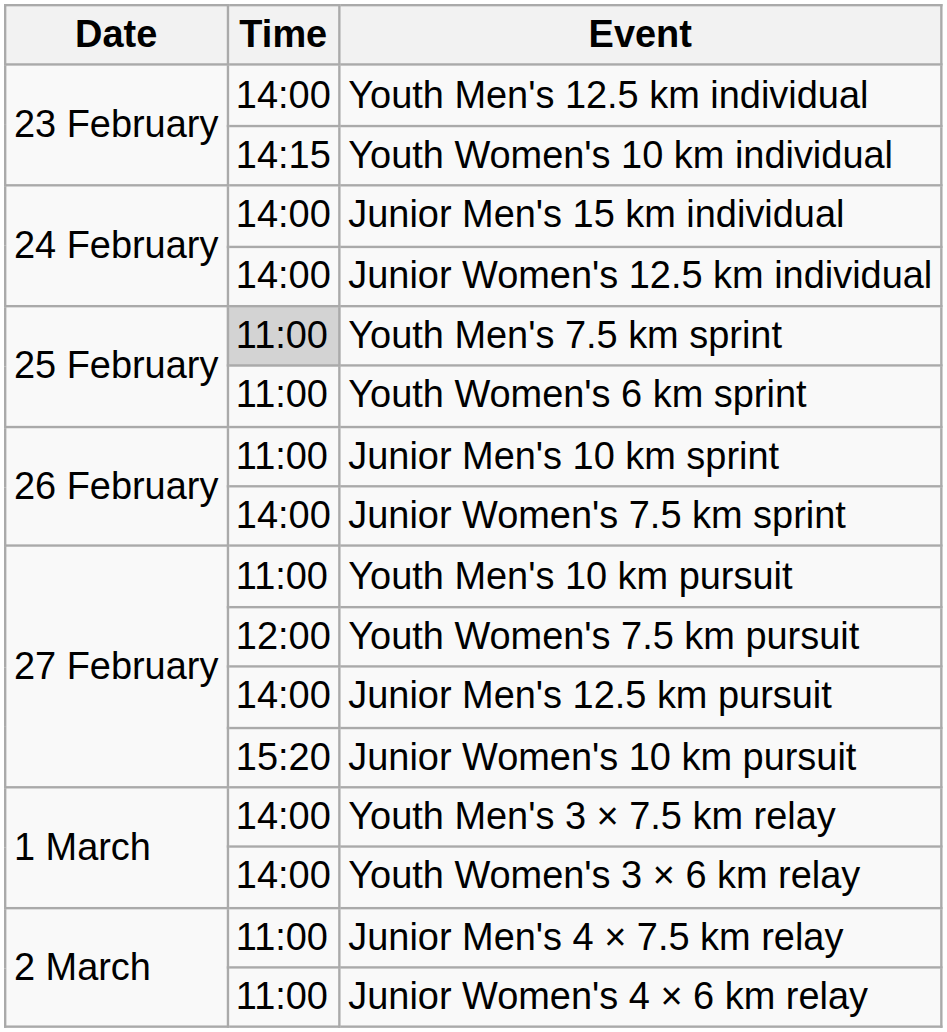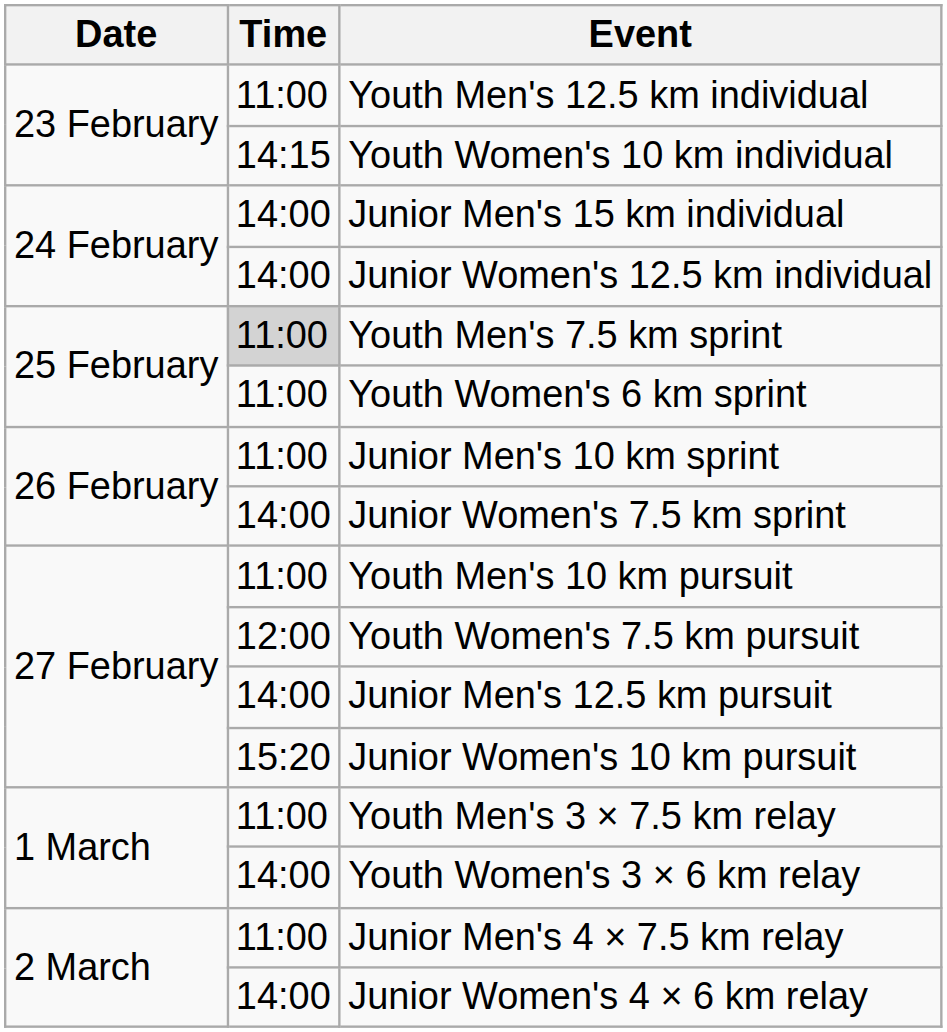 <table class="wikitable">
 <tr>
 <th>Date</th>
 <th>Time</th>
 <th>Event</th>
 </tr>
 <tr>
 <td rowspan=2>23 February</td>
-<td>14:00</td>
+<td>11:00</td>
 <td>Youth Men's 12.5 km individual</td>
 </tr>
 <tr>
 <td>14:15</td>
 <td>Youth Women's 10 km individual</td>
 </tr>
 <tr>
 <td rowspan=2>24 February</td>
 <td>14:00</td>
 <td>Junior Men's 15 km individual</td>
 </tr>
 <tr>
 <td>14:00</td>
 <td>Junior Women's 12.5 km individual</td>
 </tr>
 <tr>
 <td rowspan=2>25 February</td>
 <td style="background: lightgrey;">11:00</td>
 <td>Youth Men's 7.5 km sprint</td>
 </tr>
 <tr>
 <td>11:00</td>
 <td>Youth Women's 6 km sprint</td>
 </tr>
 <tr>
 <td rowspan=2>26 February</td>
 <td>11:00</td>
 <td>Junior Men's 10 km sprint</td>
 </tr>
 <tr>
 <td>14:00</td>
 <td>Junior Women's 7.5 km sprint</td>
 </tr>
 <tr>
 <td rowspan=4>27 February</td>
 <td>11:00</td>
 <td>Youth Men's 10 km pursuit</td>
 </tr>
 <tr>
 <td>12:00</td>
 <td>Youth Women's 7.5 km pursuit</td>
 </tr>
 <tr>
 <td>14:00</td>
 <td>Junior Men's 12.5 km pursuit</td>
 </tr>
 <tr>
 <td>15:20</td>
 <td>Junior Women's 10 km pursuit</td>
 </tr>
 <tr>
 <td rowspan=2>1 March</td>
-<td>14:00</td>
+<td>11:00</td>
 <td>Youth Men's 3 × 7.5 km relay</td>
 </tr>
 <tr>
 <td>14:00</td>
 <td>Youth Women's 3 × 6 km relay</td>
 </tr>
 <tr>
 <td rowspan=2>2 March</td>
 <td>11:00</td>
 <td>Junior Men's 4 × 7.5 km relay</td>
 </tr>
 <tr>
-<td>11:00</td>
+<td>14:00</td>
 <td>Junior Women's 4 × 6 km relay</td>
 </tr>
 </table>
